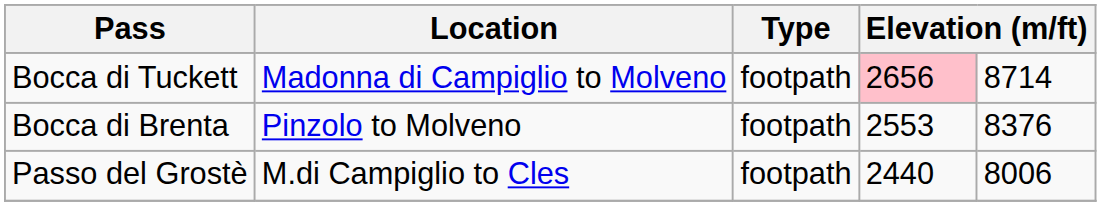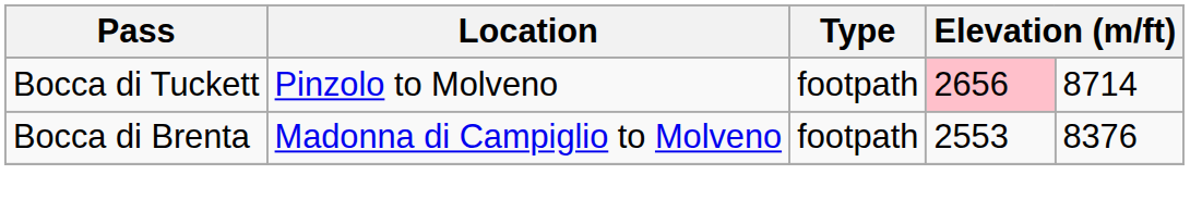 <table class="wikitable">
 <tr>
 <th>Pass</th>
 <th>Location</th>
 <th>Type</th>
 <th colspan=2>Elevation (m/ft)</th>
 </tr>
 <tr>
 <td>Bocca di Tuckett</td>
-<td><a href='#'>Madonna di Campiglio</a> to <a href='#'>Molveno</a></td>
+<td><a href='#'>Pinzolo</a> to Molveno</td>
 <td>footpath</td>
 <td style="background: pink;">2656</td>
 <td>8714</td>
 </tr>
 <tr>
 <td>Bocca di Brenta</td>
-<td><a href='#'>Pinzolo</a> to Molveno</td>
+<td><a href='#'>Madonna di Campiglio</a> to <a href='#'>Molveno</a></td>
 <td>footpath</td>
 <td>2553</td>
 <td>8376</td>
 </tr>
 <tr>
-<td>Passo del Grostè</td>
-<td>M.di Campiglio to <a href='#'>Cles</a></td>
-<td>footpath</td>
-<td>2440</td>
-<td>8006</td>
-</tr>
-<tr>
 </tr>
 </table>
